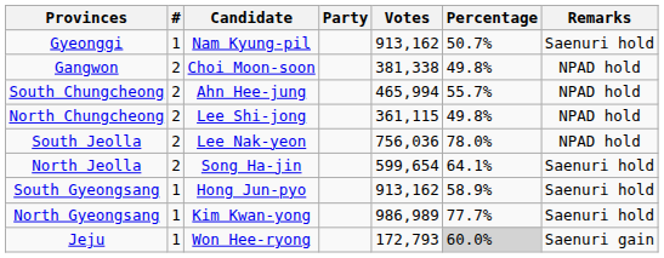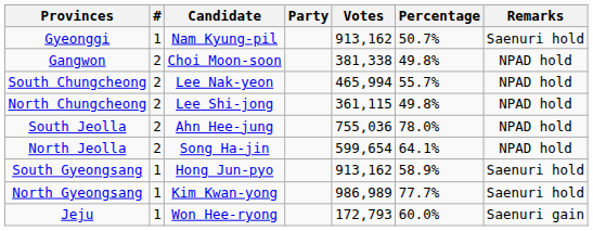 <table class="wikitable sortable" style="text-align:center;">
 <tr>
 <th>Provinces</th>
 <th>#</th>
 <th>Candidate</th>
 <th>Party</th>
 <th>Votes</th>
 <th>Percentage</th>
 <th>Remarks</th>
 </tr>
 <tr>
 <td><a href='#'>Gyeonggi</a></td>
 <td>1</td>
 <td><a href='#'>Nam Kyung-pil</a></td>
 <td></td>
 <td>913,162</td>
 <td align=left>50.7%</td>
 <td>Saenuri hold</td>
 </tr>
 <tr>
 <td><a href='#'>Gangwon</a></td>
 <td>2</td>
 <td><a href='#'>Choi Moon-soon</a></td>
 <td></td>
 <td>381,338</td>
 <td align=left>49.8%</td>
 <td>NPAD hold</td>
 </tr>
 <tr>
 <td><a href='#'>South Chungcheong</a></td>
 <td>2</td>
-<td><a href='#'>Ahn Hee-jung</a></td>
+<td><a href='#'>Lee Nak-yeon</a></td>
 <td></td>
 <td>465,994</td>
 <td align=left>55.7%</td>
 <td>NPAD hold</td>
 </tr>
 <tr>
 <td><a href='#'>North Chungcheong</a></td>
 <td>2</td>
 <td><a href='#'>Lee Shi-jong</a></td>
 <td></td>
 <td>361,115</td>
 <td align=left>49.8%</td>
 <td>NPAD hold</td>
 </tr>
 <tr>
 <td><a href='#'>South Jeolla</a></td>
 <td>2</td>
-<td><a href='#'>Lee Nak-yeon</a></td>
+<td><a href='#'>Ahn Hee-jung</a></td>
 <td></td>
-<td>756,036</td>
+<td>755,036</td>
 <td align=left>78.0%</td>
 <td>NPAD hold</td>
 </tr>
 <tr>
 <td><a href='#'>North Jeolla</a></td>
 <td>2</td>
 <td><a href='#'>Song Ha-jin</a></td>
 <td></td>
 <td>599,654</td>
 <td align=left>64.1%</td>
-<td>Saenuri hold</td>
+<td>NPAD hold</td>
 </tr>
 <tr>
 <td><a href='#'>South Gyeongsang</a></td>
 <td>1</td>
 <td><a href='#'>Hong Jun-pyo</a></td>
 <td></td>
 <td>913,162</td>
 <td align=left>58.9%</td>
 <td>Saenuri hold</td>
 </tr>
 <tr>
 <td><a href='#'>North Gyeongsang</a></td>
 <td>1</td>
 <td><a href='#'>Kim Kwan-yong</a></td>
 <td></td>
 <td>986,989</td>
 <td align=left>77.7%</td>
 <td>Saenuri hold</td>
 </tr>
 <tr>
 <td><a href='#'>Jeju</a></td>
 <td>1</td>
 <td><a href='#'>Won Hee-ryong</a></td>
 <td></td>
 <td>172,793</td>
-<td align=left style="background: lightgrey;">60.0%</td>
+<td align=left>60.0%</td>
 <td>Saenuri gain</td>
 </tr>
 </table>
